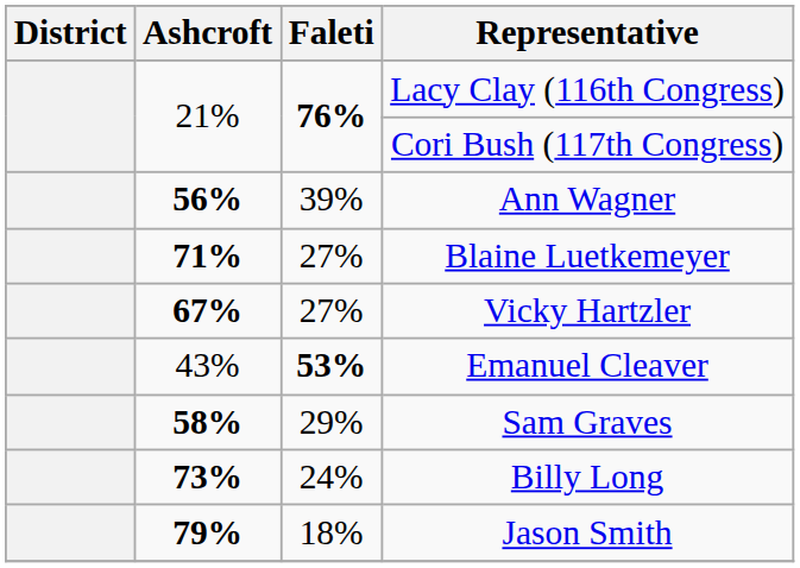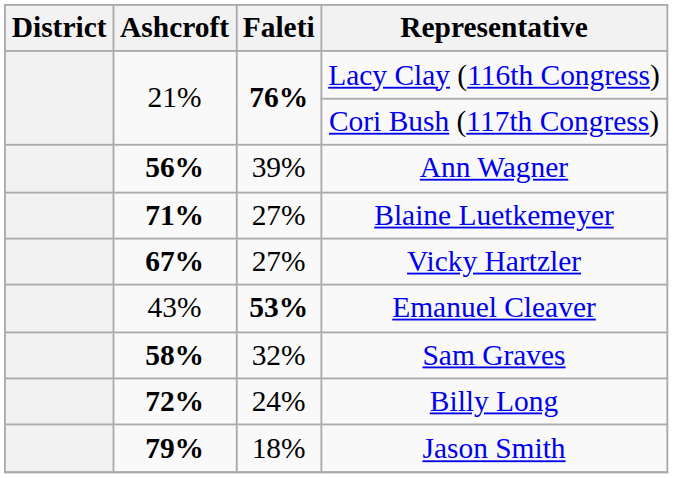 <table class=wikitable>
 <tr>
 <th>District</th>
 <th>Ashcroft</th>
 <th>Faleti</th>
 <th>Representative</th>
 </tr>
 <tr align=center>
 <th rowspan=2 ></th>
 <td rowspan=2>21%</td>
 <td rowspan=2><strong>76%</strong></td>
 <td><a href='#'>Lacy Clay</a> (<a href='#'>116th Congress</a>)</td>
 </tr>
 <tr align=center>
 <td><a href='#'>Cori Bush</a> (<a href='#'>117th Congress</a>)</td>
 </tr>
 <tr align=center>
 <th></th>
 <td><strong>56%</strong></td>
 <td>39%</td>
 <td><a href='#'>Ann Wagner</a></td>
 </tr>
 <tr align=center>
 <th></th>
 <td><strong>71%</strong></td>
 <td>27%</td>
 <td><a href='#'>Blaine Luetkemeyer</a></td>
 </tr>
 <tr align=center>
 <th></th>
 <td><strong>67%</strong></td>
 <td>27%</td>
 <td><a href='#'>Vicky Hartzler</a></td>
 </tr>
 <tr align=center>
 <th></th>
 <td>43%</td>
 <td><strong>53%</strong></td>
 <td><a href='#'>Emanuel Cleaver</a></td>
 </tr>
 <tr align=center>
 <th></th>
 <td><strong>58%</strong></td>
-<td>29%</td>
+<td>32%</td>
 <td><a href='#'>Sam Graves</a></td>
 </tr>
 <tr align=center>
 <th></th>
-<td><strong>73%</strong></td>
+<td><strong>72%</strong></td>
 <td>24%</td>
 <td><a href='#'>Billy Long</a></td>
 </tr>
 <tr align=center>
 <th></th>
 <td><strong>79%</strong></td>
 <td>18%</td>
 <td><a href='#'>Jason Smith</a></td>
 </tr>
 <tr align=center>
 </tr>
 </table>
